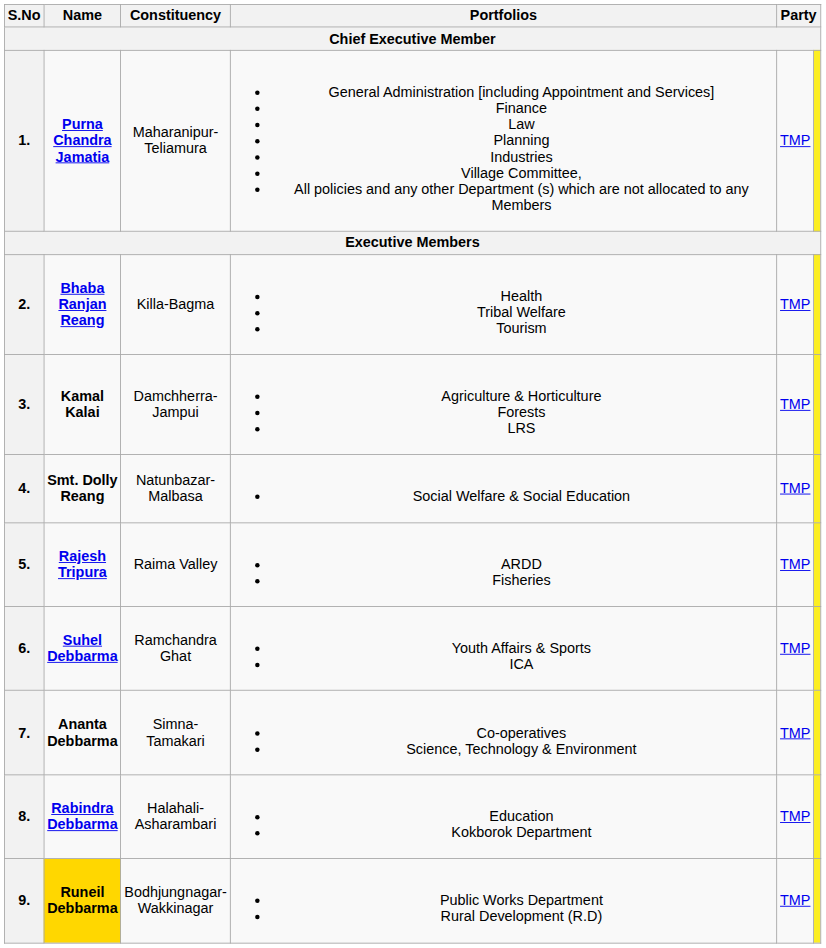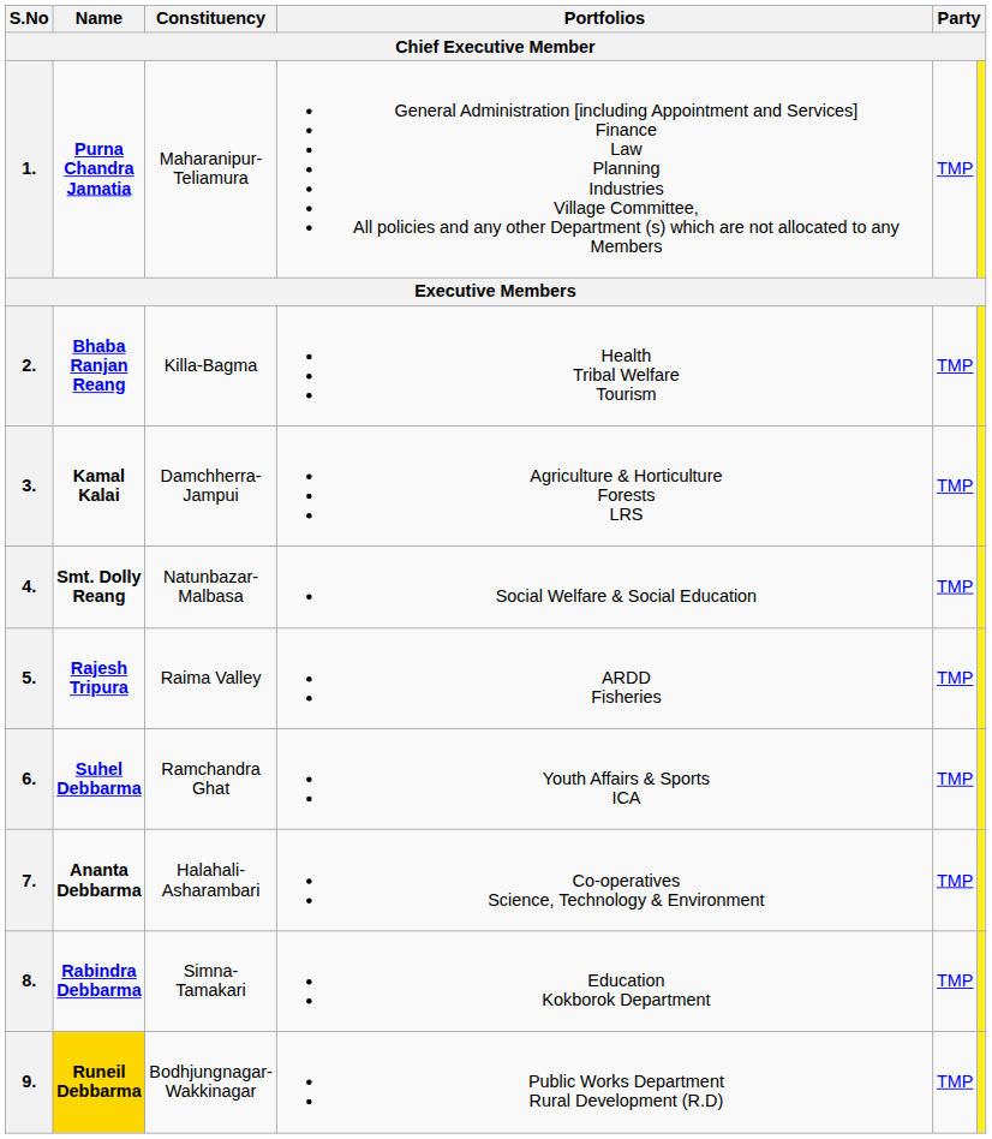 <table class="wikitable sortable" style="text-align:center;">
 <tr>
 <th scope="col" style="width: 10px;">S.No</th>
 <th scope="col" style="width: 10px;">Name</th>
 <th scope="col" style="width: 10px;">Constituency</th>
 <th scope="col" style="width: 600px;">Portfolios</th>
 <th colspan="7" scope="col">Party</th>
 </tr>
 <tr>
 <th colspan="6" style="text-align: Center;" ><strong>Chief Executive Member</strong></th>
 </tr>
 <tr>
 <th>1.</th>
 <td><strong><a href='#'>Purna Chandra Jamatia</a></strong></td>
 <td>Maharanipur-Teliamura</td>
 <td><br><ul><li>General Administration [including Appointment and Services]</li><li>Finance</li><li>Law</li><li>Planning</li><li>Industries</li><li>Village Committee,</li><li>All policies and any other Department (s) which are not allocated to any Members</li></ul></td>
 <td><a href='#'>TMP</a></td>
 <td bgcolor=#FCEE23></td>
 </tr>
 <tr>
 <th colspan="6" style="text-align: Center;" ><strong>Executive Members</strong></th>
 </tr>
 <tr>
 <th>2.</th>
 <td><strong><a href='#'>Bhaba Ranjan Reang</a></strong></td>
 <td>Killa-Bagma</td>
 <td><br><ul><li>Health</li><li>Tribal Welfare</li><li>Tourism</li></ul></td>
 <td><a href='#'>TMP</a></td>
 <td bgcolor=#FCEE23></td>
 </tr>
 <tr>
 <th>3.</th>
 <td><strong>Kamal Kalai</strong></td>
 <td>Damchherra-Jampui</td>
 <td><br><ul><li>Agriculture & Horticulture</li><li>Forests</li><li>LRS</li></ul></td>
 <td><a href='#'>TMP</a></td>
 <td bgcolor=#FCEE23></td>
 </tr>
 <tr>
 <th>4.</th>
 <td><strong>Smt. Dolly Reang</strong></td>
 <td>Natunbazar-Malbasa</td>
 <td><br><ul><li>Social Welfare & Social Education</li></ul></td>
 <td><a href='#'>TMP</a></td>
 <td bgcolor=#FCEE23></td>
 </tr>
 <tr>
 <th>5.</th>
 <td><strong><a href='#'>Rajesh Tripura</a></strong></td>
 <td>Raima Valley</td>
 <td><br><ul><li>ARDD</li><li>Fisheries</li></ul></td>
 <td><a href='#'>TMP</a></td>
 <td bgcolor=#FCEE23></td>
 </tr>
 <tr>
 <th>6.</th>
 <td><strong><a href='#'>Suhel Debbarma</a></strong></td>
 <td>Ramchandra Ghat</td>
 <td><br><ul><li>Youth Affairs & Sports</li><li>ICA</li></ul></td>
 <td><a href='#'>TMP</a></td>
 <td bgcolor=#FCEE23></td>
 </tr>
 <tr>
 <th>7.</th>
 <td><strong>Ananta Debbarma</strong></td>
-<td>Simna-Tamakari</td>
+<td>Halahali-Asharambari</td>
 <td><br><ul><li>Co-operatives</li><li>Science, Technology & Environment</li></ul></td>
 <td><a href='#'>TMP</a></td>
 <td bgcolor=#FCEE23></td>
 </tr>
 <tr>
 <th>8.</th>
 <td><strong><a href='#'>Rabindra Debbarma</a></strong></td>
-<td>Halahali-Asharambari</td>
+<td>Simna-Tamakari</td>
 <td><br><ul><li>Education</li><li>Kokborok Department</li></ul></td>
 <td><a href='#'>TMP</a></td>
 <td bgcolor=#FCEE23></td>
 </tr>
 <tr>
 <th>9.</th>
 <td style="background: gold;"><strong>Runeil Debbarma</strong></td>
 <td>Bodhjungnagar-Wakkinagar</td>
 <td><br><ul><li>Public Works Department</li><li>Rural Development (R.D)</li></ul></td>
 <td><a href='#'>TMP</a></td>
 <td bgcolor=#FCEE23></td>
 </tr>
 </table>
